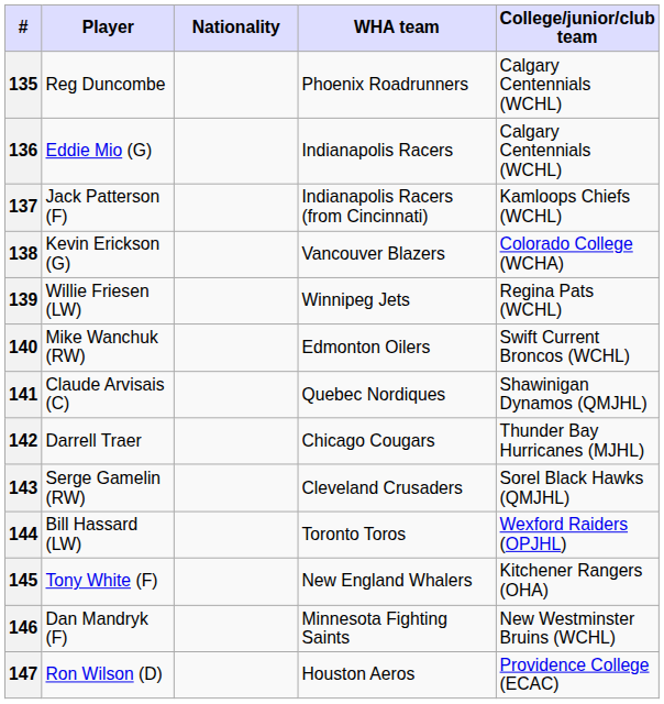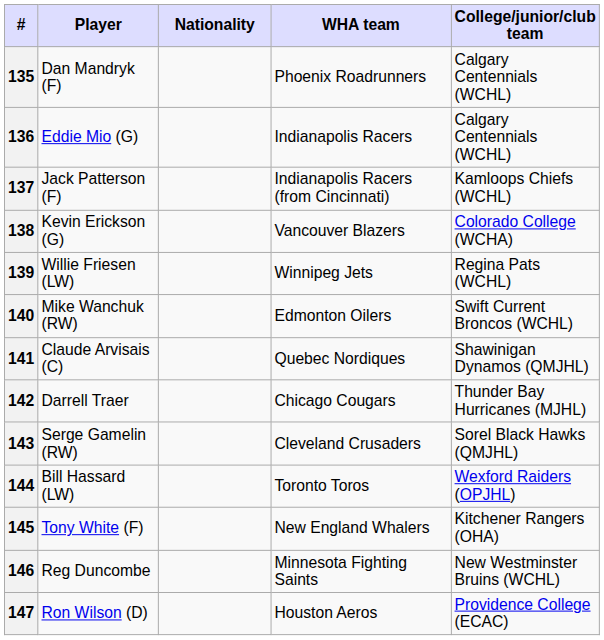 <table class="wikitable">
 <tr>
 <th style="background:#ddf; width:2.75%;">#</th>
 <th style="background:#ddf; width:22.0%;">Player</th>
 <th style="background:#ddf; width:20.0%;">Nationality</th>
 <th style="background:#ddf; width:34.0%;">WHA team</th>
 <th style="background:#ddf; width:100.0%;">College/junior/club team</th>
 </tr>
 <tr>
 <th>135</th>
-<td>Reg Duncombe</td>
+<td>Dan Mandryk (F)</td>
 <td></td>
 <td>Phoenix Roadrunners</td>
 <td>Calgary Centennials (WCHL)</td>
 </tr>
 <tr>
 <th>136</th>
 <td><a href='#'>Eddie Mio</a> (G)</td>
 <td></td>
 <td>Indianapolis Racers</td>
 <td>Calgary Centennials (WCHL)</td>
 </tr>
 <tr>
 <th>137</th>
 <td>Jack Patterson (F)</td>
 <td></td>
 <td>Indianapolis Racers (from Cincinnati)</td>
 <td>Kamloops Chiefs (WCHL)</td>
 </tr>
 <tr>
 <th>138</th>
 <td>Kevin Erickson (G)</td>
 <td></td>
 <td>Vancouver Blazers</td>
 <td><a href='#'>Colorado College</a> (WCHA)</td>
 </tr>
 <tr>
 <th>139</th>
 <td>Willie Friesen (LW)</td>
 <td></td>
 <td>Winnipeg Jets</td>
 <td>Regina Pats (WCHL)</td>
 </tr>
 <tr>
 <th>140</th>
 <td>Mike Wanchuk (RW)</td>
 <td></td>
 <td>Edmonton Oilers</td>
 <td>Swift Current Broncos (WCHL)</td>
 </tr>
 <tr>
 <th>141</th>
 <td>Claude Arvisais (C)</td>
 <td></td>
 <td>Quebec Nordiques</td>
 <td>Shawinigan Dynamos (QMJHL)</td>
 </tr>
 <tr>
 <th>142</th>
 <td>Darrell Traer</td>
 <td></td>
 <td>Chicago Cougars</td>
 <td>Thunder Bay Hurricanes (MJHL)</td>
 </tr>
 <tr>
 <th>143</th>
 <td>Serge Gamelin (RW)</td>
 <td></td>
 <td>Cleveland Crusaders</td>
 <td>Sorel Black Hawks (QMJHL)</td>
 </tr>
 <tr>
 <th>144</th>
 <td>Bill Hassard (LW)</td>
 <td></td>
 <td>Toronto Toros</td>
 <td><a href='#'>Wexford Raiders</a> (<a href='#'>OPJHL</a>)</td>
 </tr>
 <tr>
 <th>145</th>
 <td><a href='#'>Tony White</a> (F)</td>
 <td></td>
 <td>New England Whalers</td>
 <td>Kitchener Rangers (OHA)</td>
 </tr>
 <tr>
 <th>146</th>
-<td>Dan Mandryk (F)</td>
+<td>Reg Duncombe</td>
 <td></td>
 <td>Minnesota Fighting Saints</td>
 <td>New Westminster Bruins (WCHL)</td>
 </tr>
 <tr>
 <th>147</th>
 <td><a href='#'>Ron Wilson</a> (D)</td>
 <td></td>
 <td>Houston Aeros</td>
 <td><a href='#'>Providence College</a> (ECAC)</td>
 </tr>
 </table>
